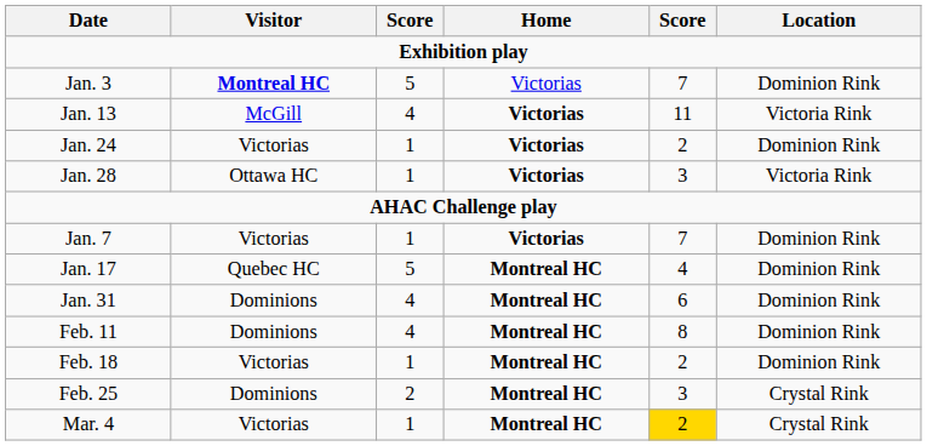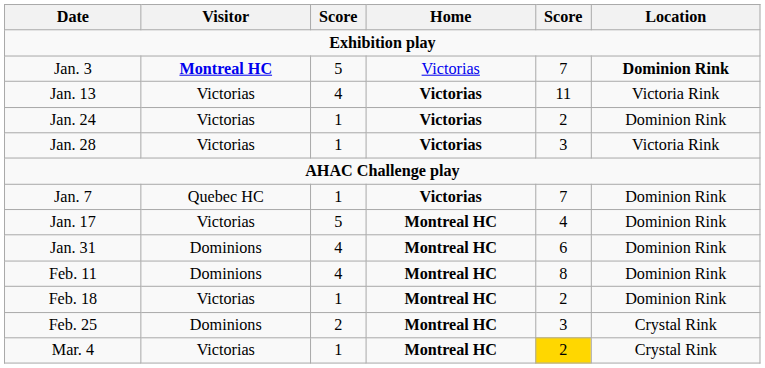 <table class="wikitable" style="text-align:center;">
 <tr>
 <th style="width:8em">Date</th>
 <th style="width:10em">Visitor</th>
 <th style="width:3em">Score</th>
 <th style="width:10em">Home</th>
 <th style="width:3em">Score</th>
 <th style="width:10em">Location</th>
 </tr>
 <tr>
 <td colspan="6" align="center"><strong>Exhibition play</strong></td>
 </tr>
 <tr>
 <td>Jan. 3</td>
 <td><strong><a href='#'>Montreal HC</a></strong></td>
 <td>5</td>
 <td><a href='#'>Victorias</a></td>
 <td>7</td>
-<td>Dominion Rink</td>
+<td><strong>Dominion Rink</strong></td>
 </tr>
 <tr>
 <td>Jan. 13</td>
-<td><a href='#'>McGill</a></td>
+<td>Victorias</td>
 <td>4</td>
 <td><strong>Victorias</strong></td>
 <td>11</td>
 <td>Victoria Rink</td>
 </tr>
 <tr>
 <td>Jan. 24</td>
 <td>Victorias</td>
 <td>1</td>
 <td><strong>Victorias</strong></td>
 <td>2</td>
 <td>Dominion Rink</td>
 </tr>
 <tr>
 <td>Jan. 28</td>
-<td>Ottawa HC</td>
+<td>Victorias</td>
 <td>1</td>
 <td><strong>Victorias</strong></td>
 <td>3</td>
 <td>Victoria Rink</td>
 </tr>
 <tr>
 <td colspan="6" align="center"><strong>AHAC Challenge play</strong></td>
 </tr>
 <tr>
 <td>Jan. 7</td>
-<td>Victorias</td>
+<td>Quebec HC</td>
 <td>1</td>
 <td><strong>Victorias</strong></td>
 <td>7</td>
 <td>Dominion Rink</td>
 </tr>
 <tr>
 <td>Jan. 17</td>
-<td>Quebec HC</td>
+<td>Victorias</td>
 <td>5</td>
 <td><strong>Montreal HC</strong></td>
 <td>4</td>
 <td>Dominion Rink</td>
 </tr>
 <tr>
 <td>Jan. 31</td>
 <td>Dominions</td>
 <td>4</td>
 <td><strong>Montreal HC</strong></td>
 <td>6</td>
 <td>Dominion Rink</td>
 </tr>
 <tr>
 <td>Feb. 11</td>
 <td>Dominions</td>
 <td>4</td>
 <td><strong>Montreal HC</strong></td>
 <td>8</td>
 <td>Dominion Rink</td>
 </tr>
 <tr>
 <td>Feb. 18</td>
 <td>Victorias</td>
 <td>1</td>
 <td><strong>Montreal HC</strong></td>
 <td>2</td>
 <td>Dominion Rink</td>
 </tr>
 <tr>
 <td>Feb. 25</td>
 <td>Dominions</td>
 <td>2</td>
 <td><strong>Montreal HC</strong></td>
 <td>3</td>
 <td>Crystal Rink</td>
 </tr>
 <tr>
 <td>Mar. 4</td>
 <td>Victorias</td>
 <td>1</td>
 <td><strong>Montreal HC</strong></td>
 <td style="background: gold;">2</td>
 <td>Crystal Rink</td>
 </tr>
 </table>
